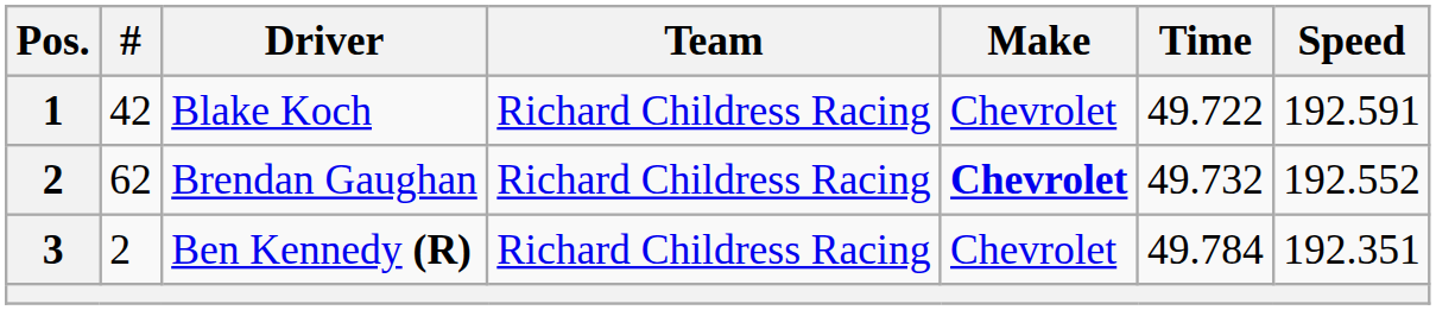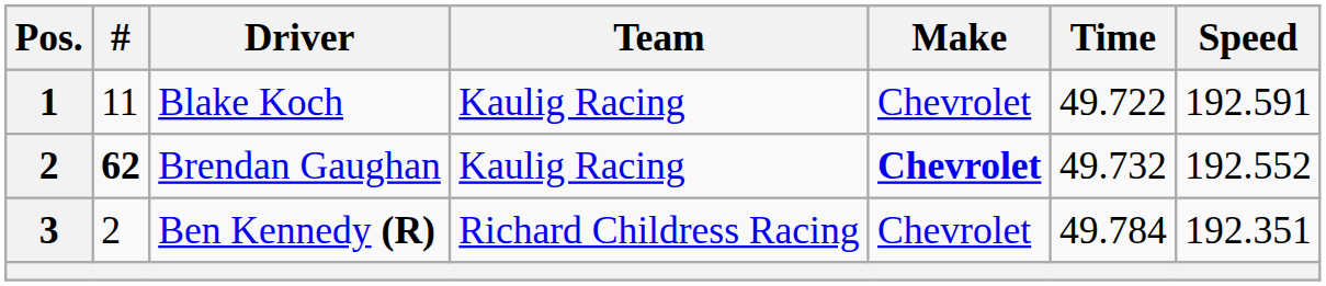 <table class="wikitable" style="font-size:95%">
 <tr>
 <th>Pos.</th>
 <th>#</th>
 <th>Driver</th>
 <th>Team</th>
 <th>Make</th>
 <th>Time</th>
 <th>Speed</th>
 </tr>
 <tr>
 <th>1</th>
-<td>42</td>
+<td>11</td>
 <td><a href='#'>Blake Koch</a></td>
-<td><a href='#'>Richard Childress Racing</a></td>
+<td><a href='#'>Kaulig Racing</a></td>
 <td><a href='#'>Chevrolet</a></td>
 <td>49.722</td>
 <td>192.591</td>
 </tr>
 <tr>
 <th>2</th>
-<td>62</td>
+<td><strong>62</strong></td>
 <td><a href='#'>Brendan Gaughan</a></td>
-<td><a href='#'>Richard Childress Racing</a></td>
+<td><a href='#'>Kaulig Racing</a></td>
 <td><strong><a href='#'>Chevrolet</a></strong></td>
 <td>49.732</td>
 <td>192.552</td>
 </tr>
 <tr>
 <th>3</th>
 <td>2</td>
 <td><a href='#'>Ben Kennedy</a> <strong>(R)</strong></td>
 <td><a href='#'>Richard Childress Racing</a></td>
 <td><a href='#'>Chevrolet</a></td>
 <td>49.784</td>
 <td>192.351</td>
 </tr>
 <tr>
 <th colspan="7"></th>
 </tr>
 </table>
